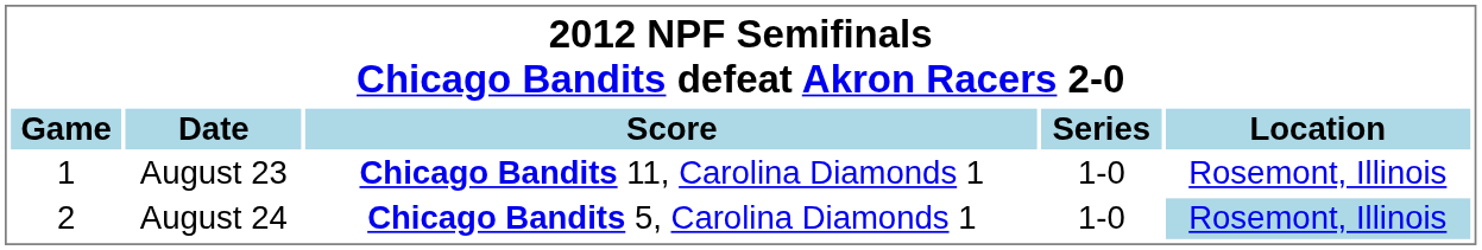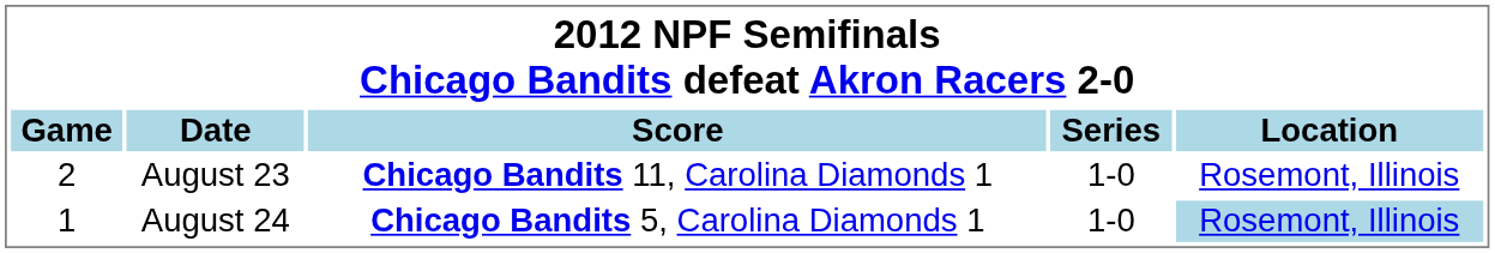 <table cellpadding="1"  style="min-width:45em;text-align:center;font-size:100%; border:1px solid gray;">
 <tr style="font-size:larger;">
 <th colspan=8>2012 NPF Semifinals<br><a href='#'>Chicago Bandits</a> defeat <a href='#'>Akron Racers</a> 2-0</th>
 </tr>
 <tr style="background:lightblue;">
 <th>Game</th>
 <th>Date</th>
 <th>Score</th>
 <th>Series<br></th>
 <th>Location</th>
 </tr>
 <tr>
-<td>1</td>
+<td>2</td>
 <td>August 23</td>
 <td><strong><a href='#'>Chicago Bandits</a></strong> 11, <a href='#'>Carolina Diamonds</a> 1</td>
 <td>1-0</td>
 <td><a href='#'>Rosemont, Illinois</a></td>
 </tr>
 <tr>
-<td>2</td>
+<td>1</td>
 <td>August 24</td>
 <td><strong><a href='#'>Chicago Bandits</a></strong> 5, <a href='#'>Carolina Diamonds</a> 1</td>
 <td>1-0</td>
 <td style="background: lightblue;"><a href='#'>Rosemont, Illinois</a></td>
 </tr>
 </table>
